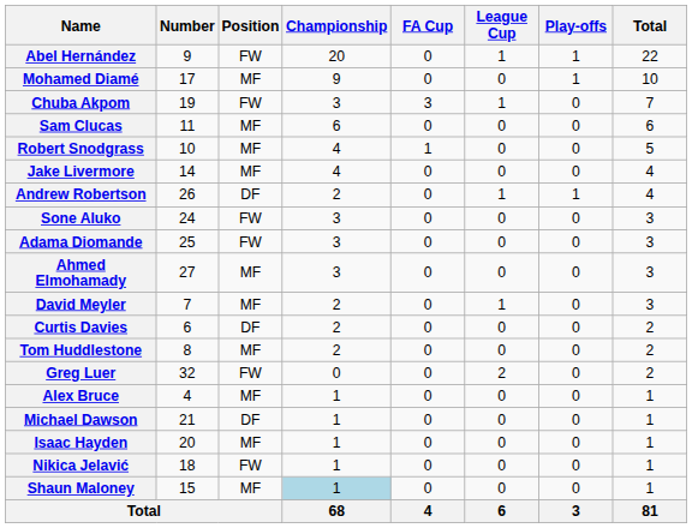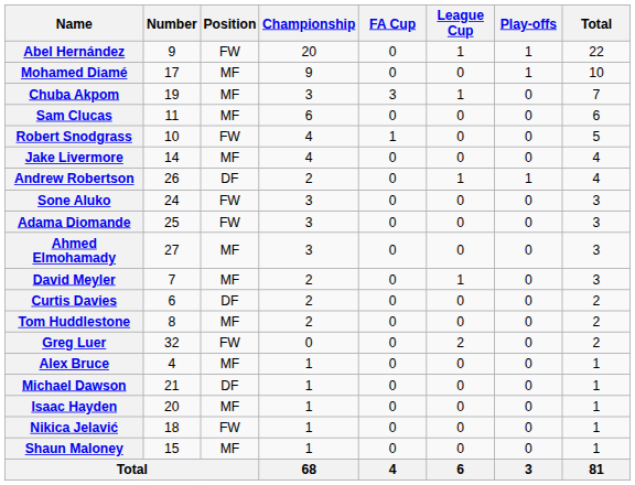 <table class="wikitable sortable plainrowheaders" style="text-align:center; font-size:95%">
 <tr>
 <th style="width:150px;">Name</th>
 <th style="width:50px;">Number</th>
 <th style="width:50px;">Position</th>
 <th style="width:70px;"><a href='#'>Championship</a></th>
 <th style="width:70px;"><a href='#'>FA Cup</a></th>
 <th style="width:70px;"><a href='#'>League<br>Cup</a></th>
 <th style="width:70px;"><a href='#'>Play-offs</a></th>
 <th style="width:70px;">Total</th>
 </tr>
 <tr>
 <th scope="row"> <a href='#'>Abel Hernández</a></th>
 <td>9</td>
 <td>FW</td>
 <td>20</td>
 <td>0</td>
 <td>1</td>
 <td>1</td>
 <td>22</td>
 </tr>
 <tr>
 <th scope="row"> <a href='#'>Mohamed Diamé</a></th>
 <td>17</td>
 <td>MF</td>
 <td>9</td>
 <td>0</td>
 <td>0</td>
 <td>1</td>
 <td>10</td>
 </tr>
 <tr>
 <th scope="row"> <a href='#'>Chuba Akpom</a></th>
 <td>19</td>
-<td>FW</td>
+<td>MF</td>
 <td>3</td>
 <td>3</td>
 <td>1</td>
 <td>0</td>
 <td>7</td>
 </tr>
 <tr>
 <th scope="row"> <a href='#'>Sam Clucas</a></th>
 <td>11</td>
 <td>MF</td>
 <td>6</td>
 <td>0</td>
 <td>0</td>
 <td>0</td>
 <td>6</td>
 </tr>
 <tr>
 <th scope="row"> <a href='#'>Robert Snodgrass</a></th>
 <td>10</td>
-<td>MF</td>
+<td>FW</td>
 <td>4</td>
 <td>1</td>
 <td>0</td>
 <td>0</td>
 <td>5</td>
 </tr>
 <tr>
 <th scope="row"> <a href='#'>Jake Livermore</a></th>
 <td>14</td>
 <td>MF</td>
 <td>4</td>
 <td>0</td>
 <td>0</td>
 <td>0</td>
 <td>4</td>
 </tr>
 <tr>
 <th scope="row"> <a href='#'>Andrew Robertson</a></th>
 <td>26</td>
 <td>DF</td>
 <td>2</td>
 <td>0</td>
 <td>1</td>
 <td>1</td>
 <td>4</td>
 </tr>
 <tr>
 <th scope="row"> <a href='#'>Sone Aluko</a></th>
 <td>24</td>
 <td>FW</td>
 <td>3</td>
 <td>0</td>
 <td>0</td>
 <td>0</td>
 <td>3</td>
 </tr>
 <tr>
 <th scope="row"> <a href='#'>Adama Diomande</a></th>
 <td>25</td>
 <td>FW</td>
 <td>3</td>
 <td>0</td>
 <td>0</td>
 <td>0</td>
 <td>3</td>
 </tr>
 <tr>
 <th scope="row"> <a href='#'>Ahmed Elmohamady</a></th>
 <td>27</td>
 <td>MF</td>
 <td>3</td>
 <td>0</td>
 <td>0</td>
 <td>0</td>
 <td>3</td>
 </tr>
 <tr>
 <th scope="row"> <a href='#'>David Meyler</a></th>
 <td>7</td>
 <td>MF</td>
 <td>2</td>
 <td>0</td>
 <td>1</td>
 <td>0</td>
 <td>3</td>
 </tr>
 <tr>
 <th scope="row"> <a href='#'>Curtis Davies</a></th>
 <td>6</td>
 <td>DF</td>
 <td>2</td>
 <td>0</td>
 <td>0</td>
 <td>0</td>
 <td>2</td>
 </tr>
 <tr>
 <th scope="row"> <a href='#'>Tom Huddlestone</a></th>
 <td>8</td>
 <td>MF</td>
 <td>2</td>
 <td>0</td>
 <td>0</td>
 <td>0</td>
 <td>2</td>
 </tr>
 <tr>
 <th scope="row"> <a href='#'>Greg Luer</a></th>
 <td>32</td>
 <td>FW</td>
 <td>0</td>
 <td>0</td>
 <td>2</td>
 <td>0</td>
 <td>2</td>
 </tr>
 <tr>
 <th scope="row"> <a href='#'>Alex Bruce</a></th>
 <td>4</td>
 <td>MF</td>
 <td>1</td>
 <td>0</td>
 <td>0</td>
 <td>0</td>
 <td>1</td>
 </tr>
 <tr>
 <th scope="row"> <a href='#'>Michael Dawson</a></th>
 <td>21</td>
 <td>DF</td>
 <td>1</td>
 <td>0</td>
 <td>0</td>
 <td>0</td>
 <td>1</td>
 </tr>
 <tr>
 <th scope="row"> <a href='#'>Isaac Hayden</a></th>
 <td>20</td>
 <td>MF</td>
 <td>1</td>
 <td>0</td>
 <td>0</td>
 <td>0</td>
 <td>1</td>
 </tr>
 <tr>
 <th scope="row"> <a href='#'>Nikica Jelavić</a></th>
 <td>18</td>
 <td>FW</td>
 <td>1</td>
 <td>0</td>
 <td>0</td>
 <td>0</td>
 <td>1</td>
 </tr>
 <tr>
 <th scope="row"> <a href='#'>Shaun Maloney</a></th>
 <td>15</td>
 <td>MF</td>
-<td style="background: lightblue;">1</td>
+<td>1</td>
 <td>0</td>
 <td>0</td>
 <td>0</td>
 <td>1</td>
 </tr>
 <tr>
 <th scope="row" colspan="3"><strong>Total</strong></th>
 <th>68</th>
 <th>4</th>
 <th>6</th>
 <th>3</th>
 <th>81</th>
 </tr>
 </table>
